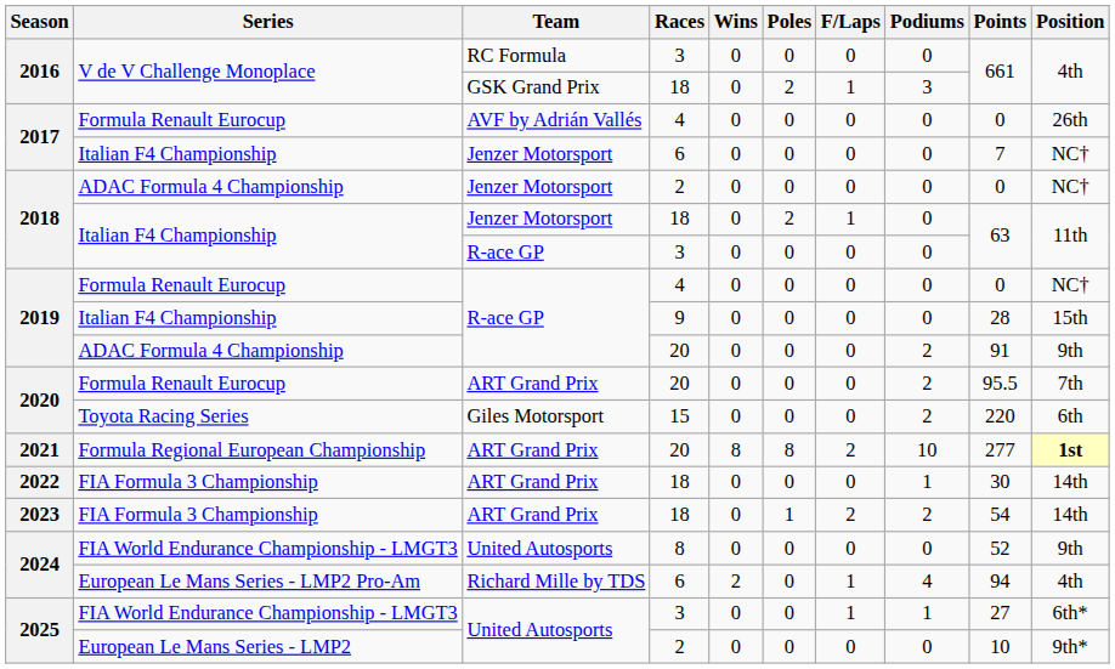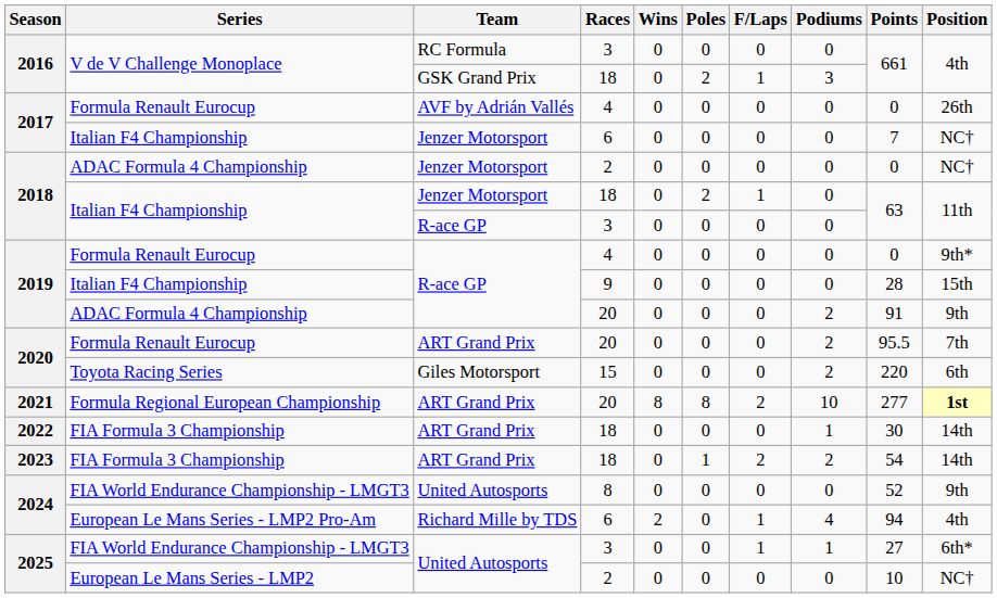 <table class="wikitable" style="font-size: 90%; text-align:center">
 <tr>
 <th>Season</th>
 <th>Series</th>
 <th>Team</th>
 <th>Races</th>
 <th>Wins</th>
 <th>Poles</th>
 <th>F/Laps</th>
 <th>Podiums</th>
 <th>Points</th>
 <th>Position</th>
 </tr>
 <tr>
 <th rowspan=2>2016</th>
 <td rowspan=2 align=left><a href='#'>V de V Challenge Monoplace</a></td>
 <td align=left>RC Formula</td>
 <td>3</td>
 <td>0</td>
 <td>0</td>
 <td>0</td>
 <td>0</td>
 <td rowspan=2>661</td>
 <td rowspan=2>4th</td>
 </tr>
 <tr>
 <td align=left>GSK Grand Prix</td>
 <td>18</td>
 <td>0</td>
 <td>2</td>
 <td>1</td>
 <td>3</td>
 </tr>
 <tr>
 <th rowspan=2>2017</th>
 <td align=left><a href='#'>Formula Renault Eurocup</a></td>
 <td align=left><a href='#'>AVF by Adrián Vallés</a></td>
 <td>4</td>
 <td>0</td>
 <td>0</td>
 <td>0</td>
 <td>0</td>
 <td>0</td>
 <td>26th</td>
 </tr>
 <tr>
 <td align=left><a href='#'>Italian F4 Championship</a></td>
 <td align=left><a href='#'>Jenzer Motorsport</a></td>
 <td>6</td>
 <td>0</td>
 <td>0</td>
 <td>0</td>
 <td>0</td>
 <td>7</td>
 <td>NC†</td>
 </tr>
 <tr>
 <th rowspan=3>2018</th>
 <td align=left><a href='#'>ADAC Formula 4 Championship</a></td>
 <td align=left><a href='#'>Jenzer Motorsport</a></td>
 <td>2</td>
 <td>0</td>
 <td>0</td>
 <td>0</td>
 <td>0</td>
 <td>0</td>
 <td>NC†</td>
 </tr>
 <tr>
 <td rowspan=2 align=left><a href='#'>Italian F4 Championship</a></td>
 <td align=left><a href='#'>Jenzer Motorsport</a></td>
 <td>18</td>
 <td>0</td>
 <td>2</td>
 <td>1</td>
 <td>0</td>
 <td rowspan=2>63</td>
 <td rowspan=2>11th</td>
 </tr>
 <tr>
 <td align=left><a href='#'>R-ace GP</a></td>
 <td>3</td>
 <td>0</td>
 <td>0</td>
 <td>0</td>
 <td>0</td>
 </tr>
 <tr>
 <th rowspan=3>2019</th>
 <td align=left><a href='#'>Formula Renault Eurocup</a></td>
 <td align=left rowspan=3><a href='#'>R-ace GP</a></td>
 <td>4</td>
 <td>0</td>
 <td>0</td>
 <td>0</td>
 <td>0</td>
 <td>0</td>
-<td>NC†</td>
+<td>9th*</td>
 </tr>
 <tr>
 <td align=left><a href='#'>Italian F4 Championship</a></td>
 <td>9</td>
 <td>0</td>
 <td>0</td>
 <td>0</td>
 <td>0</td>
 <td>28</td>
 <td>15th</td>
 </tr>
 <tr>
 <td align=left><a href='#'>ADAC Formula 4 Championship</a></td>
 <td>20</td>
 <td>0</td>
 <td>0</td>
 <td>0</td>
 <td>2</td>
 <td>91</td>
 <td>9th</td>
 </tr>
 <tr>
 <th rowspan=2>2020</th>
 <td align=left><a href='#'>Formula Renault Eurocup</a></td>
 <td align=left><a href='#'>ART Grand Prix</a></td>
 <td>20</td>
 <td>0</td>
 <td>0</td>
 <td>0</td>
 <td>2</td>
 <td>95.5</td>
 <td>7th</td>
 </tr>
 <tr>
 <td align=left><a href='#'>Toyota Racing Series</a></td>
 <td align=left>Giles Motorsport</td>
 <td>15</td>
 <td>0</td>
 <td>0</td>
 <td>0</td>
 <td>2</td>
 <td>220</td>
 <td>6th</td>
 </tr>
 <tr>
 <th>2021</th>
 <td align=left><a href='#'>Formula Regional European Championship</a></td>
 <td align=left><a href='#'>ART Grand Prix</a></td>
 <td>20</td>
 <td>8</td>
 <td>8</td>
 <td>2</td>
 <td>10</td>
 <td>277</td>
 <td style="background:#FFFFBF;"><strong>1st</strong></td>
 </tr>
 <tr>
 <th>2022</th>
 <td align=left><a href='#'>FIA Formula 3 Championship</a></td>
 <td align=left><a href='#'>ART Grand Prix</a></td>
 <td>18</td>
 <td>0</td>
 <td>0</td>
 <td>0</td>
 <td>1</td>
 <td>30</td>
 <td>14th</td>
 </tr>
 <tr>
 <th>2023</th>
 <td align=left><a href='#'>FIA Formula 3 Championship</a></td>
 <td align="left"><a href='#'>ART Grand Prix</a></td>
 <td>18</td>
 <td>0</td>
 <td>1</td>
 <td>2</td>
 <td>2</td>
 <td>54</td>
 <td>14th</td>
 </tr>
 <tr>
 <th rowspan="2">2024</th>
 <td align=left nowrap><a href='#'>FIA World Endurance Championship - LMGT3</a></td>
 <td align="left"><a href='#'>United Autosports</a></td>
 <td>8</td>
 <td>0</td>
 <td>0</td>
 <td>0</td>
 <td>0</td>
 <td>52</td>
 <td>9th</td>
 </tr>
 <tr>
 <td align=left><a href='#'>European Le Mans Series - LMP2 Pro-Am</a></td>
 <td align=left nowrap><a href='#'>Richard Mille by TDS</a></td>
 <td>6</td>
 <td>2</td>
 <td>0</td>
 <td>1</td>
 <td>4</td>
 <td>94</td>
 <td>4th</td>
 </tr>
 <tr>
 <th rowspan="2">2025</th>
 <td align=left><a href='#'>FIA World Endurance Championship - LMGT3</a></td>
 <td rowspan="2" align="left"><a href='#'>United Autosports</a></td>
 <td>3</td>
 <td>0</td>
 <td>0</td>
 <td>1</td>
 <td>1</td>
 <td>27</td>
 <td>6th*</td>
 </tr>
 <tr>
 <td align=left><a href='#'>European Le Mans Series - LMP2</a></td>
 <td>2</td>
 <td>0</td>
 <td>0</td>
 <td>0</td>
 <td>0</td>
 <td>10</td>
-<td>9th*</td>
+<td>NC†</td>
 </tr>
 </table>
